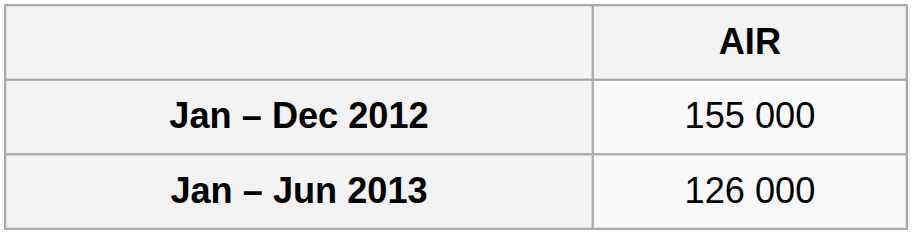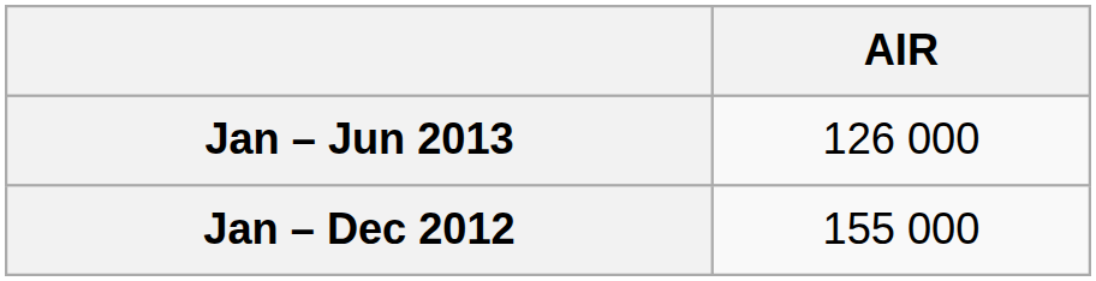 <table class="wikitable sortable" style="text-align:center; width:400px; height:100px;">
 <tr>
 <th></th>
 <th>AIR</th>
 </tr>
 <tr>
+<th scope="row">Jan – Jun 2013</th>
+<td>126 000</td>
+</tr>
+<tr>
 <th scope="row">Jan – Dec 2012</th>
 <td>155 000</td>
 </tr>
-<tr>
-<th scope="row">Jan – Jun 2013</th>
-<td>126 000</td>
-</tr>
 </table>
